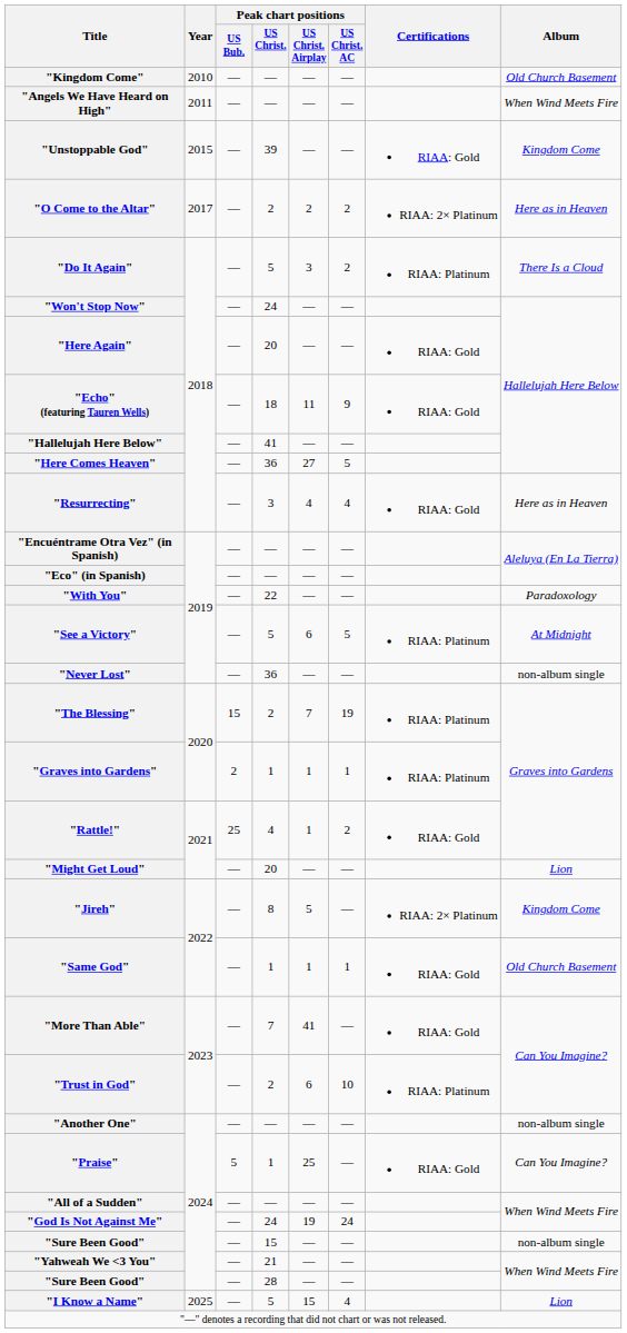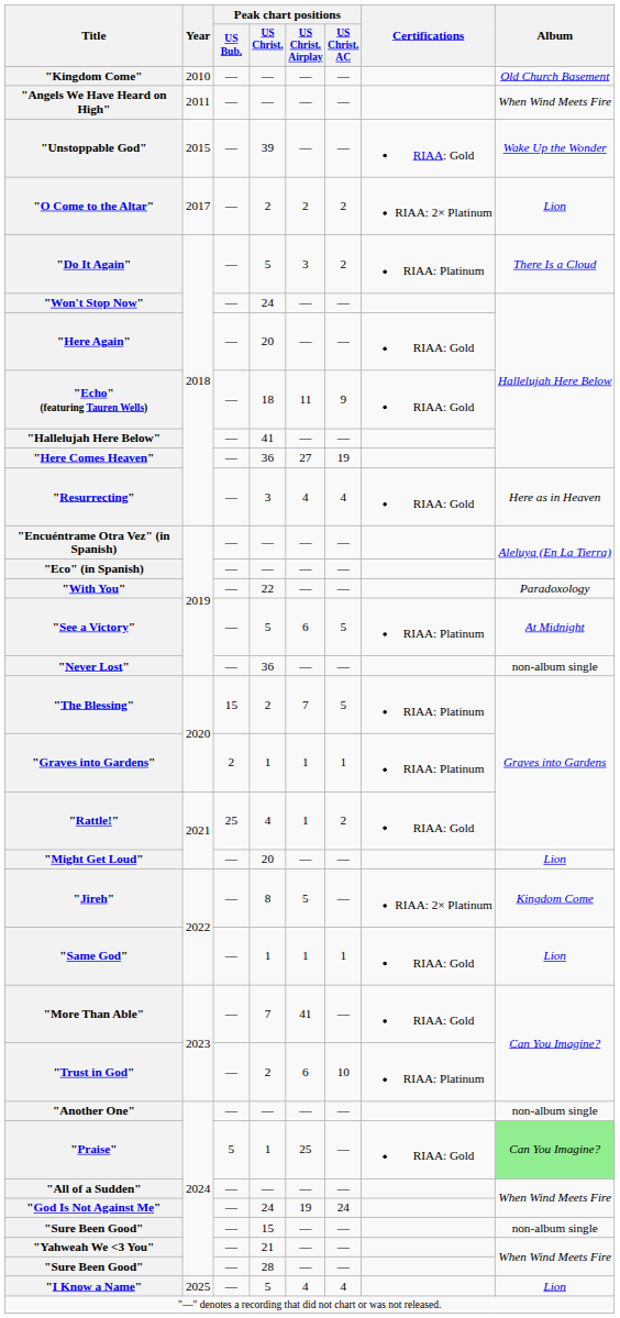 <table class="wikitable plainrowheaders" style="text-align:center;">
 <tr>
 <th scope="col" rowspan="2" style="width:14em;">Title</th>
 <th scope="col" rowspan="2">Year</th>
 <th scope="col" colspan="4">Peak chart positions</th>
 <th scope="col" rowspan="2"><a href='#'>Certifications</a></th>
 <th scope="col" rowspan="2">Album</th>
 </tr>
 <tr>
 <th scope="col" style="width:3em;font-size:85%;"><a href='#'>US<br>Bub.</a><br></th>
 <th scope="col" style="width:3em;font-size:85%;"><a href='#'>US<br>Christ.</a><br><br></th>
 <th scope="col" style="width:3em;font-size:85%;"><a href='#'>US Christ.<br>Airplay</a><br></th>
 <th scope="col" style="width:3em;font-size:85%;"><a href='#'>US<br>Christ.<br>AC</a><br></th>
 </tr>
 <tr>
 <th scope="row">"Kingdom Come"</th>
 <td>2010</td>
 <td>—</td>
 <td>—</td>
 <td>—</td>
 <td>—</td>
 <td></td>
 <td><em><a href='#'>Old Church Basement</a></em></td>
 </tr>
 <tr>
 <th scope="row">"Angels We Have Heard on High"</th>
 <td>2011</td>
 <td>—</td>
 <td>—</td>
 <td>—</td>
 <td>—</td>
 <td></td>
 <td><em>When Wind Meets Fire</em></td>
 </tr>
 <tr>
 <th scope="row">"Unstoppable God"</th>
 <td>2015</td>
 <td>—</td>
 <td>39</td>
 <td>—</td>
 <td>—</td>
 <td><br><ul><li><a href='#'>RIAA</a>: Gold</li></ul></td>
-<td><em><a href='#'>Kingdom Come</a></em></td>
+<td><em><a href='#'>Wake Up the Wonder</a></em></td>
 </tr>
 <tr>
 <th scope="row">"<a href='#'>O Come to the Altar</a>"</th>
 <td>2017</td>
 <td>—</td>
 <td>2</td>
 <td>2</td>
 <td>2</td>
 <td><br><ul><li>RIAA: 2× Platinum</li></ul></td>
-<td><em><a href='#'>Here as in Heaven</a></em></td>
+<td><em><a href='#'>Lion</a></em></td>
 </tr>
 <tr>
 <th scope="row">"<a href='#'>Do It Again</a>"</th>
 <td rowspan="7">2018</td>
 <td>—</td>
 <td>5</td>
 <td>3</td>
 <td>2</td>
 <td><br><ul><li>RIAA: Platinum</li></ul></td>
 <td><em><a href='#'>There Is a Cloud</a></em></td>
 </tr>
 <tr>
 <th scope="row">"<a href='#'>Won't Stop Now</a>"</th>
 <td>—</td>
 <td>24</td>
 <td>—</td>
 <td>—</td>
 <td></td>
 <td rowspan="5"><em><a href='#'>Hallelujah Here Below</a></em></td>
 </tr>
 <tr>
 <th scope="row">"<a href='#'>Here Again</a>"</th>
 <td>—</td>
 <td>20</td>
 <td>—</td>
 <td>—</td>
 <td><br><ul><li>RIAA: Gold</li></ul></td>
 </tr>
 <tr>
 <th scope="row">"<a href='#'>Echo</a>"<br><small>(featuring <a href='#'>Tauren Wells</a>)</small></th>
 <td>—</td>
 <td>18</td>
 <td>11</td>
 <td>9</td>
 <td><br><ul><li>RIAA: Gold</li></ul></td>
 </tr>
 <tr>
 <th scope="row">"Hallelujah Here Below"</th>
 <td>—</td>
 <td>41</td>
 <td>—</td>
 <td>—</td>
 <td></td>
 </tr>
 <tr>
 <th scope="row">"<a href='#'>Here Comes Heaven</a>"</th>
 <td>—</td>
 <td>36</td>
 <td>27</td>
-<td>5</td>
+<td>19</td>
 <td></td>
 </tr>
 <tr>
 <th scope="row">"<a href='#'>Resurrecting</a>"</th>
 <td>—</td>
 <td>3</td>
 <td>4</td>
 <td>4</td>
 <td><br><ul><li>RIAA: Gold</li></ul></td>
 <td><em>Here as in Heaven</em></td>
 </tr>
 <tr>
 <th scope="row">"Encuéntrame Otra Vez" (in Spanish)</th>
 <td rowspan="5">2019</td>
 <td>—</td>
 <td>—</td>
 <td>—</td>
 <td>—</td>
 <td></td>
 <td rowspan="2"><em><a href='#'>Aleluya (En La Tierra)</a></em></td>
 </tr>
 <tr>
 <th scope="row">"Eco" (in Spanish)</th>
 <td>—</td>
 <td>—</td>
 <td>—</td>
 <td>—</td>
 <td></td>
 </tr>
 <tr>
 <th scope="row">"<a href='#'>With You</a>"</th>
 <td>—</td>
 <td>22</td>
 <td>—</td>
 <td>—</td>
 <td></td>
 <td><em>Paradoxology</em></td>
 </tr>
 <tr>
 <th scope="row">"<a href='#'>See a Victory</a>"</th>
 <td>—</td>
 <td>5</td>
 <td>6</td>
 <td>5</td>
 <td><br><ul><li>RIAA: Platinum</li></ul></td>
 <td><em><a href='#'>At Midnight</a></em></td>
 </tr>
 <tr>
 <th scope="row">"<a href='#'>Never Lost</a>"</th>
 <td>—</td>
 <td>36</td>
 <td>—</td>
 <td>—</td>
 <td></td>
 <td>non-album single</td>
 </tr>
 <tr>
 <th scope="row">"<a href='#'>The Blessing</a>"<br></th>
 <td rowspan="2">2020</td>
 <td>15</td>
 <td>2</td>
 <td>7</td>
-<td>19</td>
+<td>5</td>
 <td><br><ul><li>RIAA: Platinum</li></ul></td>
 <td rowspan="3"><em><a href='#'>Graves into Gardens</a></em></td>
 </tr>
 <tr>
 <th scope="row">"<a href='#'>Graves into Gardens</a>"<br></th>
 <td>2</td>
 <td>1</td>
 <td>1</td>
 <td>1</td>
 <td><br><ul><li>RIAA: Platinum</li></ul></td>
 </tr>
 <tr>
 <th scope="row">"<a href='#'>Rattle!</a>"</th>
 <td rowspan="2">2021</td>
 <td>25</td>
 <td>4</td>
 <td>1</td>
 <td>2</td>
 <td><br><ul><li>RIAA: Gold</li></ul></td>
 </tr>
 <tr>
 <th scope="row">"<a href='#'>Might Get Loud</a>"<br></th>
 <td>—</td>
 <td>20</td>
 <td>—</td>
 <td>—</td>
 <td></td>
 <td><em><a href='#'>Lion</a></em></td>
 </tr>
 <tr>
 <th scope="row">"<a href='#'>Jireh</a>"<br></th>
 <td rowspan="2">2022</td>
 <td>—</td>
 <td>8</td>
 <td>5</td>
 <td>—</td>
 <td><br><ul><li>RIAA: 2× Platinum</li></ul></td>
 <td><em><a href='#'>Kingdom Come</a></em></td>
 </tr>
 <tr>
 <th scope="row">"<a href='#'>Same God</a>"<br></th>
 <td>—</td>
 <td>1</td>
 <td>1</td>
 <td>1</td>
 <td><br><ul><li>RIAA: Gold</li></ul></td>
-<td><em><a href='#'>Old Church Basement</a></em></td>
+<td><em><a href='#'>Lion</a></em></td>
 </tr>
 <tr>
 <th scope="row">"More Than Able"<br></th>
 <td rowspan="2">2023</td>
 <td>—</td>
 <td>7</td>
 <td>41</td>
 <td>—</td>
 <td><br><ul><li>RIAA: Gold</li></ul></td>
 <td rowspan="2"><em><a href='#'>Can You Imagine?</a></em></td>
 </tr>
 <tr>
 <th scope="row">"<a href='#'>Trust in God</a>"<br></th>
 <td>—</td>
 <td>2</td>
 <td>6</td>
 <td>10</td>
 <td><br><ul><li>RIAA: Platinum</li></ul></td>
 </tr>
 <tr>
 <th scope="row">"Another One"<br></th>
 <td rowspan="7">2024</td>
 <td>—</td>
 <td>—</td>
 <td>—</td>
 <td>—</td>
 <td></td>
 <td>non-album single</td>
 </tr>
 <tr>
 <th scope="row">"<a href='#'>Praise</a>"<br></th>
 <td>5</td>
 <td>1</td>
 <td>25</td>
 <td>—</td>
 <td><br><ul><li>RIAA: Gold</li></ul></td>
-<td><em>Can You Imagine?</em></td>
+<td style="background: lightgreen;"><em>Can You Imagine?</em></td>
 </tr>
 <tr>
 <th scope="row">"All of a Sudden"<br></th>
 <td>—</td>
 <td>—</td>
 <td>—</td>
 <td>—</td>
 <td></td>
 <td rowspan="2"><em>When Wind Meets Fire</em></td>
 </tr>
 <tr>
 <th scope="row">"<a href='#'>God Is Not Against Me</a>"<br></th>
 <td>—</td>
 <td>24</td>
 <td>19</td>
 <td>24</td>
 <td></td>
 </tr>
 <tr>
 <th scope="row">"Sure Been Good"<br></th>
 <td>—</td>
 <td>15</td>
 <td>—</td>
 <td>—</td>
 <td></td>
 <td>non-album single</td>
 </tr>
 <tr>
 <th scope="row">"Yahweah We <3 You"<br></th>
 <td>—</td>
 <td>21</td>
 <td>—</td>
 <td>—</td>
 <td></td>
 <td rowspan="2"><em>When Wind Meets Fire</em></td>
 </tr>
 <tr>
 <th scope="row">"Sure Been Good"<br></th>
 <td>—</td>
 <td>28</td>
 <td>—</td>
 <td>—</td>
 <td></td>
 </tr>
 <tr>
 <th scope="row">"<a href='#'>I Know a Name</a>"<br></th>
 <td>2025</td>
 <td>—</td>
 <td>5</td>
-<td>15</td>
+<td>4</td>
 <td>4</td>
 <td></td>
 <td><em><a href='#'>Lion</a></em></td>
 </tr>
 <tr>
 <td colspan="20" style="font-size:85%;">"—" denotes a recording that did not chart or was not released.</td>
 </tr>
 </table>
